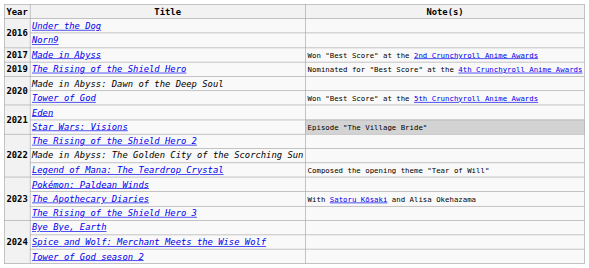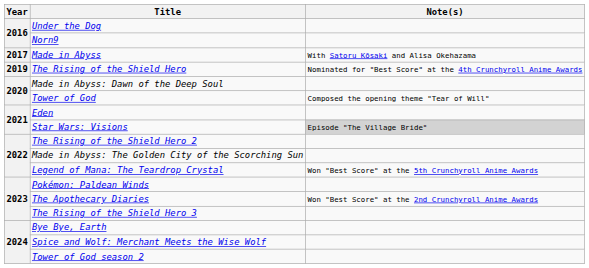 <table class="wikitable sortable">
 <tr>
 <th>Year</th>
 <th>Title</th>
 <th class="unsortable">Note(s)</th>
 </tr>
 <tr>
 <th rowspan="2">2016</th>
 <td><em><a href='#'>Under the Dog</a></em></td>
 <td></td>
 </tr>
 <tr>
 <td><em><a href='#'>Norn9</a></em></td>
 <td></td>
 </tr>
 <tr>
 <th rowspan="1">2017</th>
 <td><em><a href='#'>Made in Abyss</a></em></td>
-<td><small>Won "Best Score" at the <a href='#'>2nd Crunchyroll Anime Awards</a></small></td>
+<td><small>With <a href='#'>Satoru Kōsaki</a> and Alisa Okehazama</small></td>
 </tr>
 <tr>
 <th rowspan="1">2019</th>
 <td><em><a href='#'>The Rising of the Shield Hero</a></em></td>
 <td><small>Nominated for "Best Score" at the <a href='#'>4th Crunchyroll Anime Awards</a></small></td>
 </tr>
 <tr>
 <th rowspan="2">2020</th>
 <td><em>Made in Abyss: Dawn of the Deep Soul</em></td>
 <td></td>
 </tr>
 <tr>
 <td><em><a href='#'>Tower of God</a></em></td>
-<td><small>Won "Best Score" at the <a href='#'>5th Crunchyroll Anime Awards</a></small></td>
+<td><small>Composed the opening theme "Tear of Will"</small></td>
 </tr>
 <tr>
 <th rowspan="2">2021</th>
 <td><em><a href='#'>Eden</a></em></td>
 <td></td>
 </tr>
 <tr>
 <td><em><a href='#'>Star Wars: Visions</a></em></td>
 <td style="background: lightgrey;"><small>Episode "The Village Bride"</small></td>
 </tr>
 <tr>
 <th rowspan="3">2022</th>
 <td><em><a href='#'>The Rising of the Shield Hero 2</a></em></td>
 <td></td>
 </tr>
 <tr>
 <td><em>Made in Abyss: The Golden City of the Scorching Sun</em></td>
 <td></td>
 </tr>
 <tr>
 <td><em><a href='#'>Legend of Mana: The Teardrop Crystal</a></em></td>
-<td><small>Composed the opening theme "Tear of Will"</small></td>
+<td><small>Won "Best Score" at the <a href='#'>5th Crunchyroll Anime Awards</a></small></td>
 </tr>
 <tr>
 <th rowspan="3">2023</th>
 <td><em><a href='#'>Pokémon: Paldean Winds</a></em></td>
 <td></td>
 </tr>
 <tr>
 <td><em><a href='#'>The Apothecary Diaries</a></em></td>
-<td><small>With <a href='#'>Satoru Kōsaki</a> and Alisa Okehazama</small></td>
+<td><small>Won "Best Score" at the <a href='#'>2nd Crunchyroll Anime Awards</a></small></td>
 </tr>
 <tr>
 <td><em><a href='#'>The Rising of the Shield Hero 3</a></em></td>
 <td></td>
 </tr>
 <tr>
 <th rowspan="3">2024</th>
 <td><em><a href='#'>Bye Bye, Earth</a></em></td>
 <td></td>
 </tr>
 <tr>
 <td><em><a href='#'>Spice and Wolf: Merchant Meets the Wise Wolf</a></em></td>
 <td></td>
 </tr>
 <tr>
 <td><em><a href='#'>Tower of God season 2</a></em></td>
 <td></td>
 </tr>
 </table>
